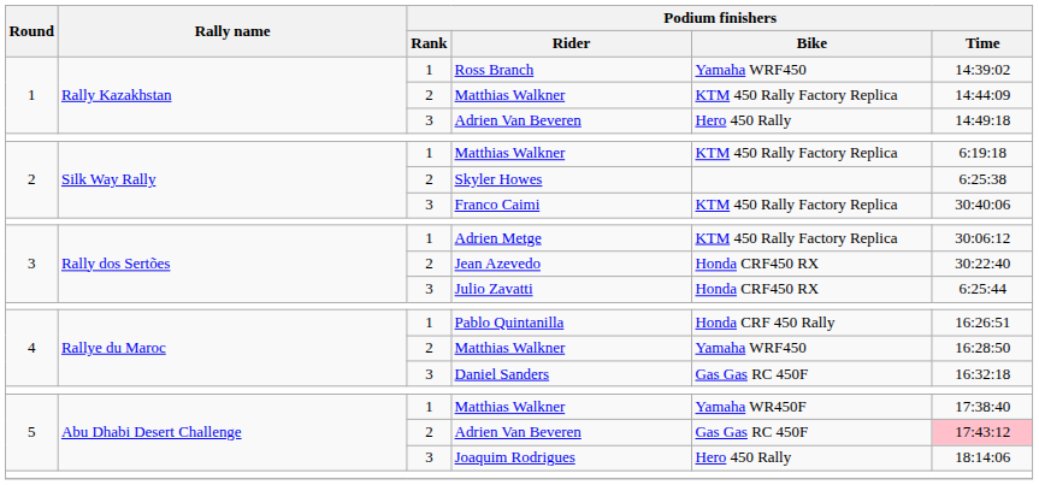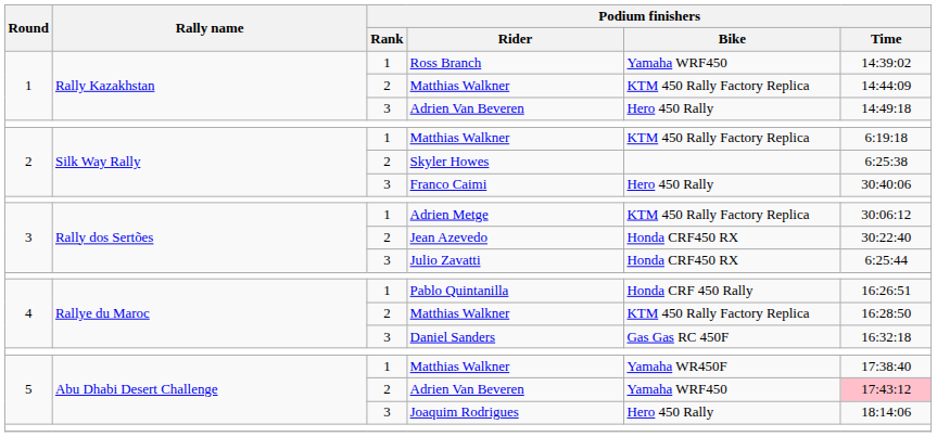 <table class="wikitable" style="font-size:85%;">
 <tr>
 <th rowspan=2>Round</th>
 <th style="width:22em" rowspan=2>Rally name</th>
 <th colspan=4>Podium finishers</th>
 </tr>
 <tr>
 <th>Rank</th>
 <th style="width:15em">Rider</th>
 <th style="width:15em">Bike</th>
 <th style="width:6em">Time</th>
 </tr>
 <tr>
 <td rowspan=3 align=center>1</td>
 <td rowspan=3> <a href='#'>Rally Kazakhstan</a></td>
 <td align=center>1</td>
 <td> <a href='#'>Ross Branch</a></td>
 <td><a href='#'>Yamaha</a> WRF450</td>
 <td align=center>14:39:02</td>
 </tr>
 <tr>
 <td align=center>2</td>
 <td> <a href='#'>Matthias Walkner</a></td>
 <td><a href='#'>KTM</a> 450 Rally Factory Replica</td>
 <td align=center>14:44:09</td>
 </tr>
 <tr>
 <td align=center>3</td>
 <td> <a href='#'>Adrien Van Beveren</a></td>
 <td><a href='#'>Hero</a> 450 Rally</td>
 <td align=center>14:49:18</td>
 </tr>
 <tr style="background:white;">
 <td colspan="6"></td>
 </tr>
 <tr>
 <td rowspan=3 align=center>2</td>
 <td rowspan=3> <a href='#'>Silk Way Rally</a></td>
 <td align=center>1</td>
 <td> <a href='#'>Matthias Walkner</a></td>
 <td><a href='#'>KTM</a> 450 Rally Factory Replica</td>
 <td align=center>6:19:18</td>
 </tr>
 <tr>
 <td align=center>2</td>
 <td> <a href='#'>Skyler Howes</a></td>
 <td></td>
 <td align=center>6:25:38</td>
 </tr>
 <tr>
 <td align=center>3</td>
 <td> <a href='#'>Franco Caimi</a></td>
-<td><a href='#'>KTM</a> 450 Rally Factory Replica</td>
+<td><a href='#'>Hero</a> 450 Rally</td>
 <td align=center>30:40:06</td>
 </tr>
 <tr style="background:white;">
 <td colspan="6"></td>
 </tr>
 <tr>
 <td rowspan=3 align=center>3</td>
 <td rowspan=3> <a href='#'>Rally dos Sertões</a></td>
 <td align=center>1</td>
 <td> <a href='#'>Adrien Metge</a></td>
 <td><a href='#'>KTM</a> 450 Rally Factory Replica</td>
 <td align=center>30:06:12</td>
 </tr>
 <tr>
 <td align=center>2</td>
 <td> <a href='#'>Jean Azevedo</a></td>
 <td><a href='#'>Honda</a> CRF450 RX</td>
 <td align=center>30:22:40</td>
 </tr>
 <tr>
 <td align=center>3</td>
 <td> <a href='#'>Julio Zavatti</a></td>
 <td><a href='#'>Honda</a> CRF450 RX</td>
 <td align=center>6:25:44</td>
 </tr>
 <tr style="background:white;">
 <td colspan="6"></td>
 </tr>
 <tr>
 <td rowspan=3 align=center>4</td>
 <td rowspan=3> <a href='#'>Rallye du Maroc</a></td>
 <td align=center>1</td>
 <td> <a href='#'>Pablo Quintanilla</a></td>
 <td><a href='#'>Honda</a> CRF 450 Rally</td>
 <td align=center>16:26:51</td>
 </tr>
 <tr>
 <td align=center>2</td>
 <td> <a href='#'>Matthias Walkner</a></td>
-<td><a href='#'>Yamaha</a> WRF450</td>
+<td><a href='#'>KTM</a> 450 Rally Factory Replica</td>
 <td align=center>16:28:50</td>
 </tr>
 <tr>
 <td align=center>3</td>
 <td> <a href='#'>Daniel Sanders</a></td>
 <td><a href='#'>Gas Gas</a> RC 450F</td>
 <td align=center>16:32:18</td>
 </tr>
 <tr style="background:white;">
 <td colspan="6"></td>
 </tr>
 <tr>
 <td rowspan=3 align=center>5</td>
 <td rowspan=3> <a href='#'>Abu Dhabi Desert Challenge</a></td>
 <td align=center>1</td>
 <td> <a href='#'>Matthias Walkner</a></td>
 <td><a href='#'>Yamaha</a> WR450F</td>
 <td align=center>17:38:40</td>
 </tr>
 <tr>
 <td align=center>2</td>
 <td> <a href='#'>Adrien Van Beveren</a></td>
-<td><a href='#'>Gas Gas</a> RC 450F</td>
+<td><a href='#'>Yamaha</a> WRF450</td>
 <td align=center style="background: pink;">17:43:12</td>
 </tr>
 <tr>
 <td align=center>3</td>
 <td> <a href='#'>Joaquim Rodrigues</a></td>
 <td><a href='#'>Hero</a> 450 Rally</td>
 <td align=center>18:14:06</td>
 </tr>
 <tr style="background:white;">
 <td colspan="6"></td>
 </tr>
 <tr>
 </tr>
 </table>
